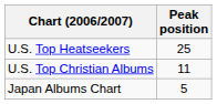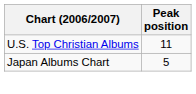 <table class="wikitable">
 <tr>
 <th style="text-align:center;">Chart (2006/2007)</th>
 <th style="text-align:center;">Peak<br>position</th>
-</tr>
-<tr>
-<td align="left">U.S. <a href='#'>Top Heatseekers</a></td>
-<td style="text-align:center;">25</td>
 </tr>
 <tr>
 <td align="left">U.S. <a href='#'>Top Christian Albums</a></td>
 <td style="text-align:center;">11</td>
 </tr>
 <tr>
 <td align="left">Japan Albums Chart</td>
 <td style="text-align:center;">5</td>
 </tr>
 </table>
